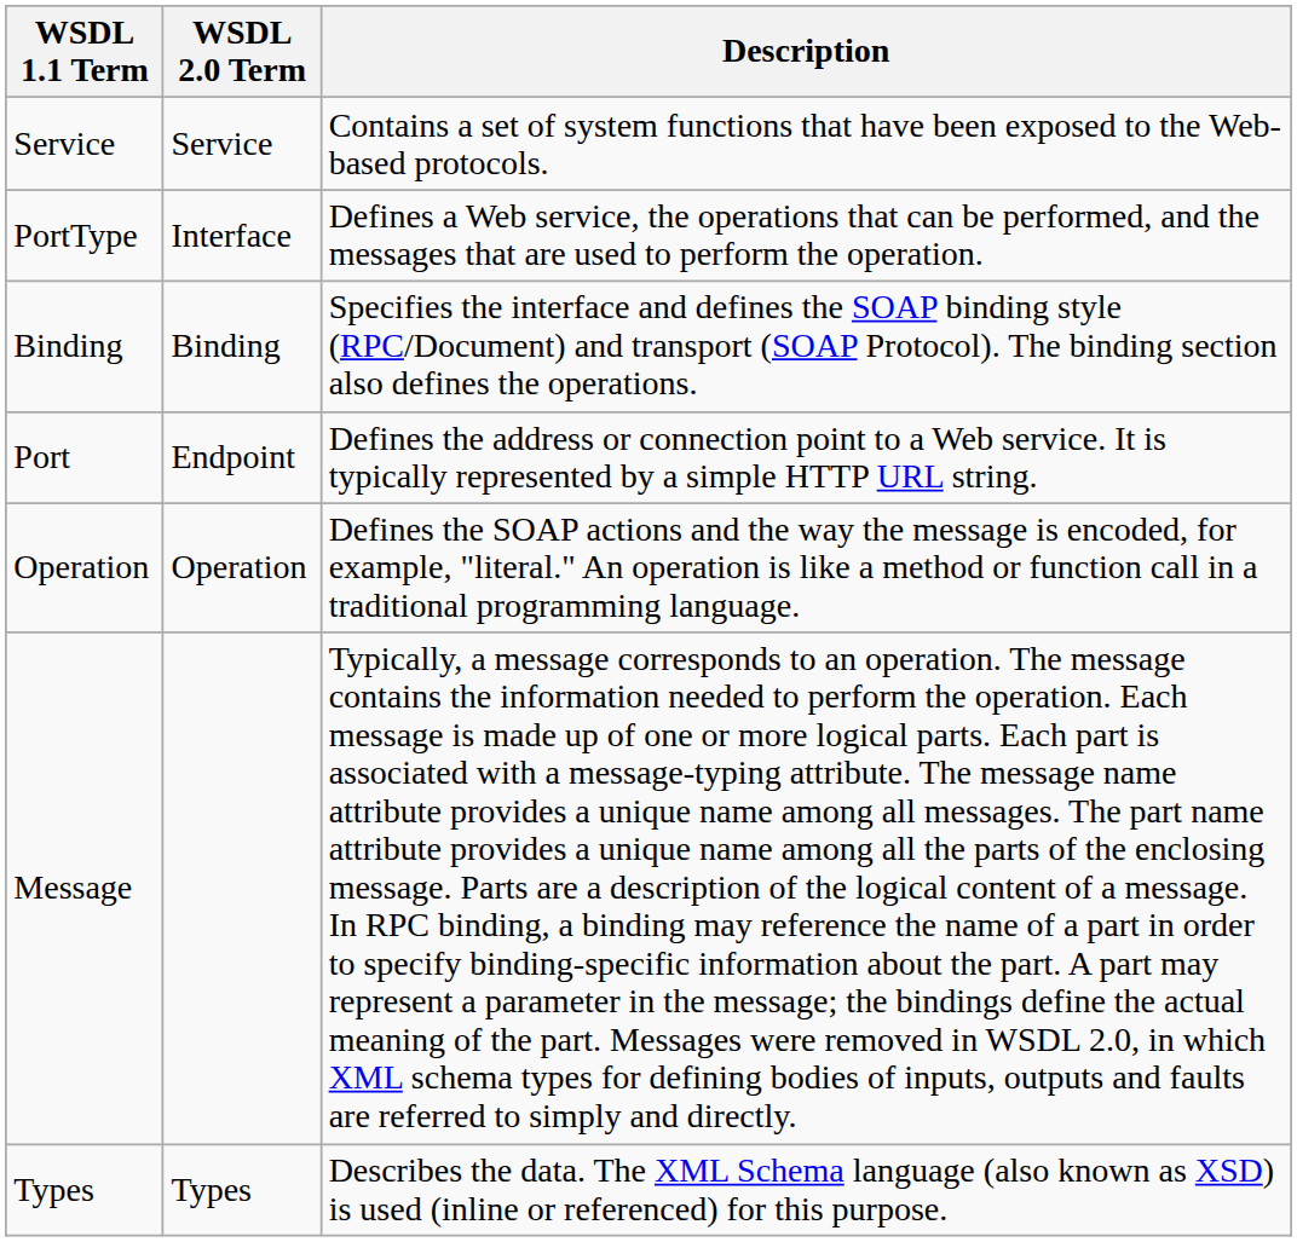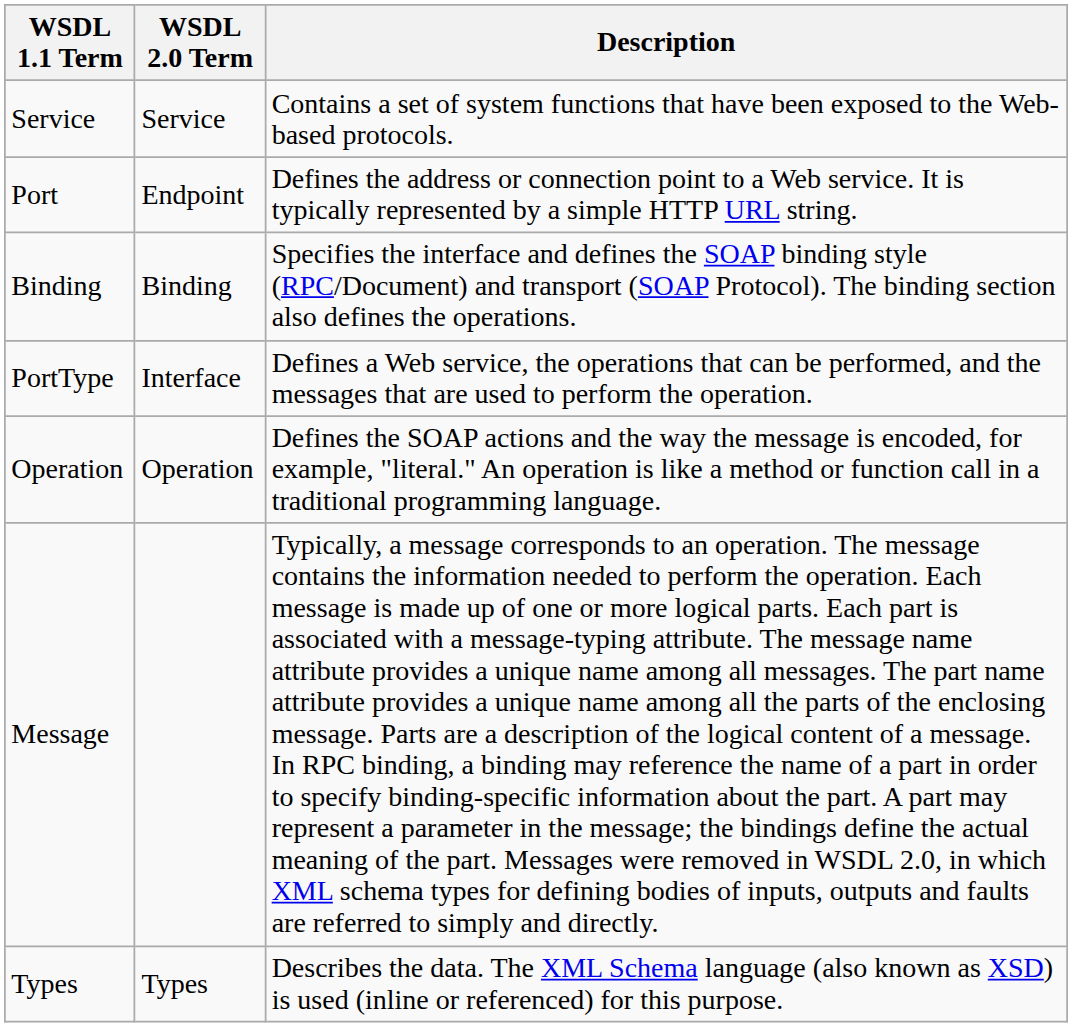 <table class="wikitable">
 <tr>
 <th>WSDL 1.1 Term</th>
 <th>WSDL 2.0 Term</th>
 <th>Description</th>
 </tr>
 <tr>
 <td>Service</td>
 <td>Service</td>
 <td>Contains a set of system functions that have been exposed to the Web-based protocols.</td>
 </tr>
 <tr>
-<td>PortType</td>
-<td>Interface</td>
-<td>Defines a Web service, the operations that can be performed, and the messages that are used to perform the operation.</td>
+<td>Port</td>
+<td>Endpoint</td>
+<td>Defines the address or connection point to a Web service. It is typically represented by a simple HTTP <a href='#'>URL</a> string.</td>
 </tr>
 <tr>
 <td>Binding</td>
 <td>Binding</td>
 <td>Specifies the interface and defines the <a href='#'>SOAP</a> binding style (<a href='#'>RPC</a>/Document) and transport (<a href='#'>SOAP</a> Protocol).  The binding section also defines the operations.</td>
 </tr>
 <tr>
-<td>Port</td>
-<td>Endpoint</td>
-<td>Defines the address or connection point to a Web service. It is typically represented by a simple HTTP <a href='#'>URL</a> string.</td>
+<td>PortType</td>
+<td>Interface</td>
+<td>Defines a Web service, the operations that can be performed, and the messages that are used to perform the operation.</td>
 </tr>
 <tr>
 <td>Operation</td>
 <td>Operation</td>
 <td>Defines the SOAP actions and the way the message is encoded, for example, "literal." An operation is like a method or function call in a traditional programming language.</td>
 </tr>
 <tr>
 <td>Message</td>
 <td></td>
 <td>Typically, a message corresponds to an operation.  The message contains the information needed to perform the operation. Each message is made up of one or more logical parts. Each part is associated with a message-typing attribute. The message name attribute provides a unique name among all messages. The part name attribute provides a unique name among all the parts of the enclosing message. Parts are a description of the logical content of a message. In RPC binding, a binding may reference the name of a part in order to specify binding-specific information about the part. A part may represent a parameter in the message; the bindings define the actual meaning of the part. Messages were removed in WSDL 2.0, in which <a href='#'>XML</a> schema types for defining bodies of inputs, outputs and faults are referred to simply and directly.</td>
 </tr>
 <tr>
 <td>Types</td>
 <td>Types</td>
 <td>Describes the data. The <a href='#'>XML Schema</a> language (also known as <a href='#'>XSD</a>) is used (inline or referenced) for this purpose.</td>
 </tr>
 </table>
